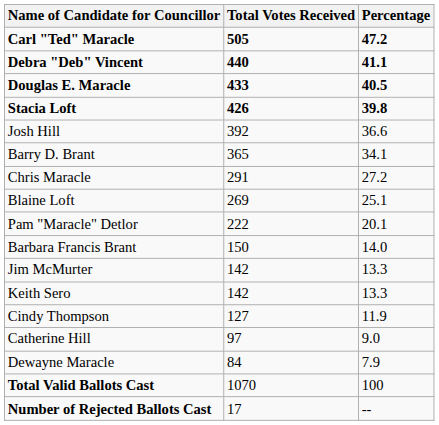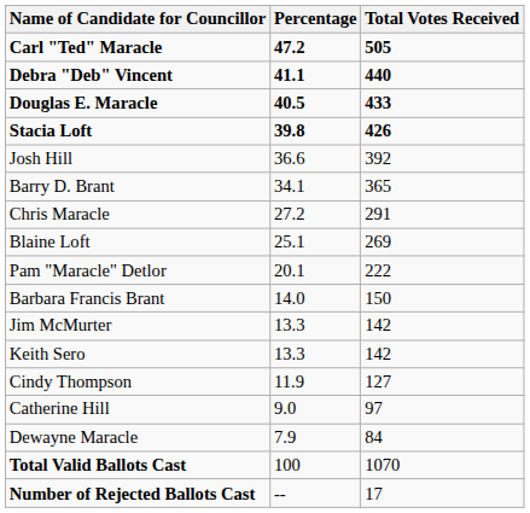 <table class="wikitable">
 <tr>
 <th>Name of Candidate for Councillor</th>
+<th>Percentage</th>
 <th>Total Votes Received</th>
-<th>Percentage</th>
 </tr>
 <tr>
 <td><strong>Carl "Ted" Maracle</strong></td>
+<td><strong>47.2</strong></td>
 <td><strong>505</strong></td>
-<td><strong>47.2</strong></td>
 </tr>
 <tr>
 <td><strong>Debra "Deb" Vincent</strong></td>
+<td><strong>41.1</strong></td>
 <td><strong>440</strong></td>
-<td><strong>41.1</strong></td>
 </tr>
 <tr>
 <td><strong>Douglas E. Maracle</strong></td>
+<td><strong>40.5</strong></td>
 <td><strong>433</strong></td>
-<td><strong>40.5</strong></td>
 </tr>
 <tr>
 <td><strong>Stacia Loft</strong></td>
+<td><strong>39.8</strong></td>
 <td><strong>426</strong></td>
-<td><strong>39.8</strong></td>
 </tr>
 <tr>
 <td>Josh Hill</td>
+<td>36.6</td>
 <td>392</td>
-<td>36.6</td>
 </tr>
 <tr>
 <td>Barry D. Brant</td>
+<td>34.1</td>
 <td>365</td>
-<td>34.1</td>
 </tr>
 <tr>
 <td>Chris Maracle</td>
+<td>27.2</td>
 <td>291</td>
-<td>27.2</td>
 </tr>
 <tr>
 <td>Blaine Loft</td>
+<td>25.1</td>
 <td>269</td>
-<td>25.1</td>
 </tr>
 <tr>
 <td>Pam "Maracle" Detlor</td>
+<td>20.1</td>
 <td>222</td>
-<td>20.1</td>
 </tr>
 <tr>
 <td>Barbara Francis Brant</td>
+<td>14.0</td>
 <td>150</td>
-<td>14.0</td>
 </tr>
 <tr>
 <td>Jim McMurter</td>
+<td>13.3</td>
 <td>142</td>
-<td>13.3</td>
 </tr>
 <tr>
 <td>Keith Sero</td>
+<td>13.3</td>
 <td>142</td>
-<td>13.3</td>
 </tr>
 <tr>
 <td>Cindy Thompson</td>
+<td>11.9</td>
 <td>127</td>
-<td>11.9</td>
 </tr>
 <tr>
 <td>Catherine Hill</td>
+<td>9.0</td>
 <td>97</td>
-<td>9.0</td>
 </tr>
 <tr>
 <td>Dewayne Maracle</td>
+<td>7.9</td>
 <td>84</td>
-<td>7.9</td>
 </tr>
 <tr>
 <td><strong>Total Valid Ballots Cast</strong></td>
+<td>100</td>
 <td>1070</td>
-<td>100</td>
 </tr>
 <tr>
 <td><strong>Number of Rejected Ballots Cast</strong></td>
+<td>--</td>
 <td>17</td>
-<td>--</td>
 </tr>
 </table>
